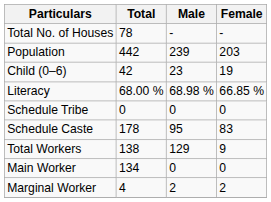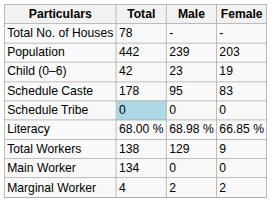 <table class="wikitable sortable">
 <tr>
 <th>Particulars</th>
 <th>Total</th>
 <th>Male</th>
 <th>Female</th>
 </tr>
 <tr>
 <td>Total No. of Houses</td>
 <td>78</td>
 <td>-</td>
 <td>-</td>
 </tr>
 <tr>
 <td>Population</td>
 <td>442</td>
 <td>239</td>
 <td>203</td>
 </tr>
 <tr>
 <td>Child (0–6)</td>
 <td>42</td>
 <td>23</td>
 <td>19</td>
 </tr>
 <tr>
+<td>Schedule Caste</td>
+<td>178</td>
+<td>95</td>
+<td>83</td>
+</tr>
+<tr>
+<td>Schedule Tribe</td>
+<td style="background: lightblue;">0</td>
+<td>0</td>
+<td>0</td>
+</tr>
+<tr>
 <td>Literacy</td>
 <td>68.00 %</td>
 <td>68.98 %</td>
 <td>66.85 %</td>
-</tr>
-<tr>
-<td>Schedule Tribe</td>
-<td>0</td>
-<td>0</td>
-<td>0</td>
-</tr>
-<tr>
-<td>Schedule Caste</td>
-<td>178</td>
-<td>95</td>
-<td>83</td>
 </tr>
 <tr>
 <td>Total Workers</td>
 <td>138</td>
 <td>129</td>
 <td>9</td>
 </tr>
 <tr>
 <td>Main Worker</td>
 <td>134</td>
 <td>0</td>
 <td>0</td>
 </tr>
 <tr>
 <td>Marginal Worker</td>
 <td>4</td>
 <td>2</td>
 <td>2</td>
 </tr>
 <tr>
 </tr>
 </table>
